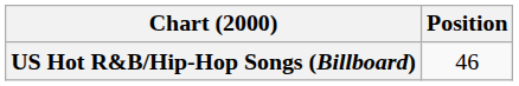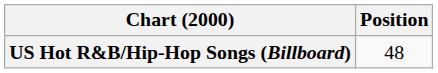 <table class="wikitable plainrowheaders" style="text-align:center">
 <tr>
 <th scope="col">Chart (2000)</th>
 <th scope="col">Position</th>
 </tr>
 <tr>
 <th scope="row">US Hot R&B/Hip-Hop Songs (<em>Billboard</em>)</th>
-<td>46</td>
+<td>48</td>
 </tr>
 </table>
